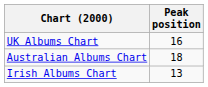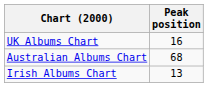 <table class="wikitable">
 <tr>
 <th align="left">Chart (2000)</th>
 <th align="left">Peak<br>position<br></th>
 </tr>
 <tr>
 <td align="left"><a href='#'>UK Albums Chart</a></td>
 <td align="center">16</td>
 </tr>
 <tr>
 <td align="left"><a href='#'>Australian Albums Chart</a></td>
-<td align="center">18</td>
+<td align="center">68</td>
 </tr>
 <tr>
 <td align="left"><a href='#'>Irish Albums Chart</a></td>
 <td align="center">13</td>
 </tr>
 </table>
